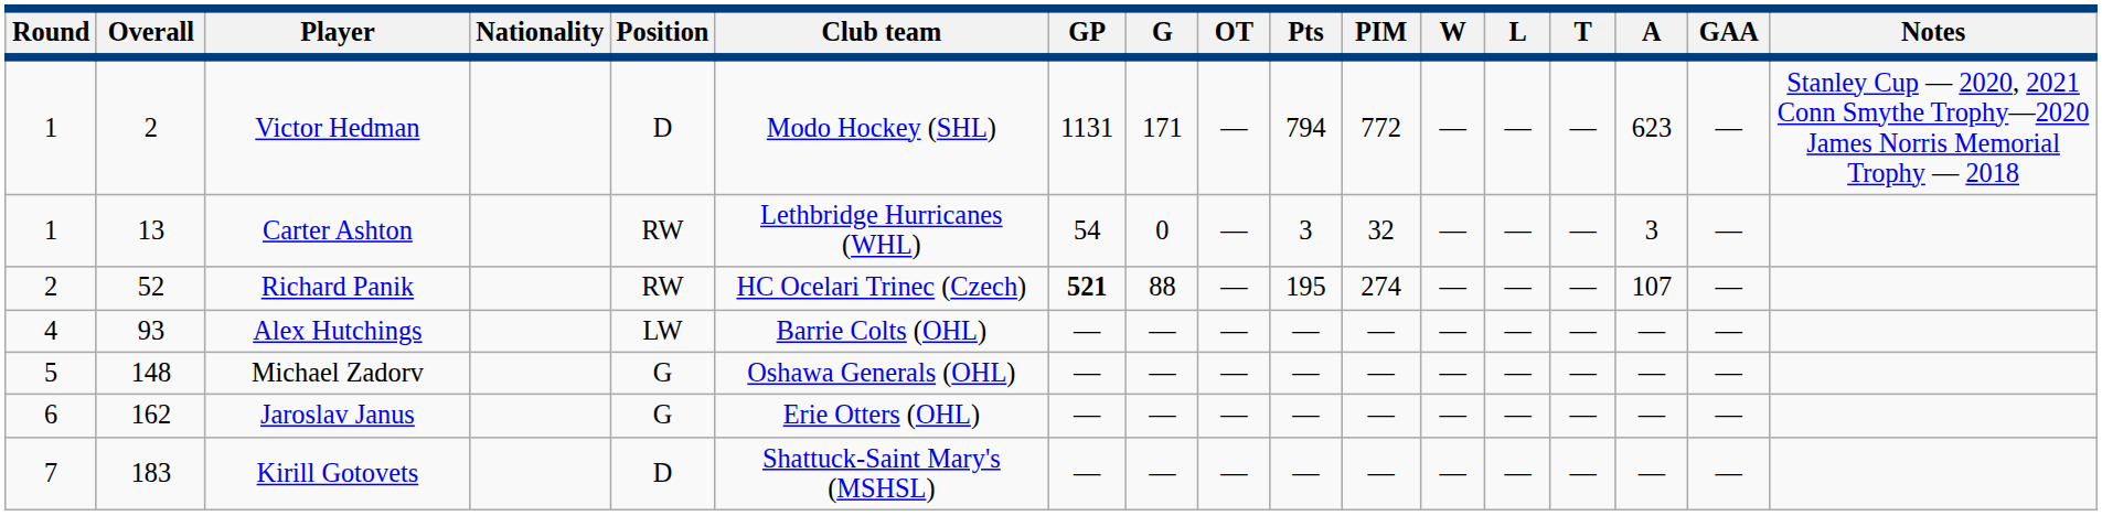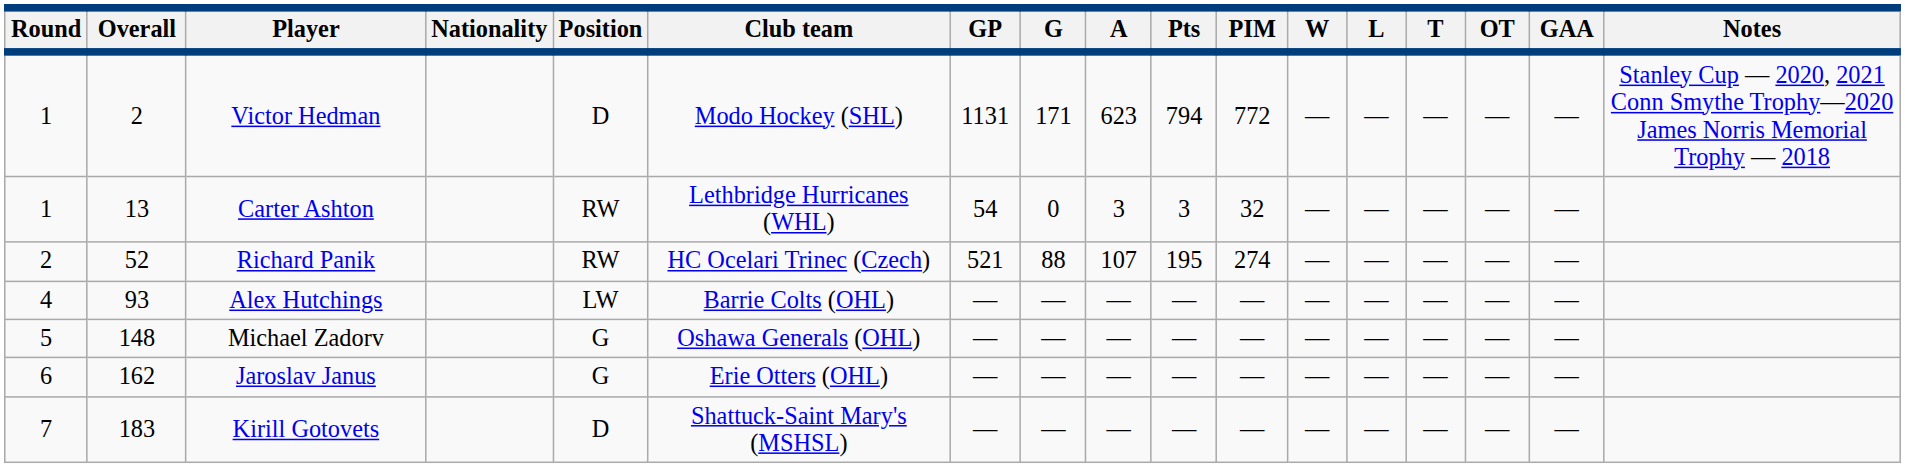 <table class="wikitable sortable" style="text-align:center">
 <tr style= "background:#FFFFFF; border-top:#003D7C 5px solid; border-bottom:#003D7C 5px solid;">
 <th style="width:3em">Round</th>
 <th style="width:4em">Overall</th>
 <th style="width:15em">Player</th>
 <th style="width:3em">Nationality</th>
 <th style="width:3em">Position</th>
 <th style="width:20em">Club team</th>
 <th style="width:3em">GP</th>
 <th style="width:3em">G</th>
-<th style="width:3em">OT</th>
+<th style="width:3em">A</th>
 <th style="width:3em">Pts</th>
 <th style="width:3em">PIM</th>
 <th style="width:3em">W</th>
 <th style="width:3em">L</th>
 <th style="width:3em">T</th>
-<th style="width:3em">A</th>
+<th style="width:3em">OT</th>
 <th style="width:3em">GAA</th>
 <th style="width:20em">Notes</th>
 </tr>
 <tr>
 <td>1</td>
 <td>2</td>
 <td><a href='#'>Victor Hedman</a></td>
 <td></td>
 <td>D</td>
 <td><a href='#'>Modo Hockey</a> (<a href='#'>SHL</a>)</td>
 <td>1131</td>
 <td>171</td>
-<td>—</td>
+<td>623</td>
 <td>794</td>
 <td>772</td>
 <td>—</td>
 <td>—</td>
 <td>—</td>
-<td>623</td>
+<td>—</td>
 <td>—</td>
 <td><a href='#'>Stanley Cup</a> — <a href='#'>2020</a>, <a href='#'>2021</a><br><a href='#'>Conn Smythe Trophy</a>—<a href='#'>2020</a><br><a href='#'>James Norris Memorial Trophy</a> — <a href='#'>2018</a></td>
 </tr>
 <tr>
 <td>1</td>
 <td>13</td>
 <td><a href='#'>Carter Ashton</a></td>
 <td></td>
 <td>RW</td>
 <td><a href='#'>Lethbridge Hurricanes</a> (<a href='#'>WHL</a>)</td>
 <td>54</td>
 <td>0</td>
-<td>—</td>
+<td>3</td>
 <td>3</td>
 <td>32</td>
 <td>—</td>
 <td>—</td>
 <td>—</td>
-<td>3</td>
+<td>—</td>
 <td>—</td>
 <td></td>
 </tr>
 <tr>
 <td>2</td>
 <td>52</td>
 <td><a href='#'>Richard Panik</a></td>
 <td></td>
 <td>RW</td>
 <td><a href='#'>HC Ocelari Trinec</a> (<a href='#'>Czech</a>)</td>
-<td><strong>521</strong></td>
+<td>521</td>
 <td>88</td>
-<td>—</td>
+<td>107</td>
 <td>195</td>
 <td>274</td>
 <td>—</td>
 <td>—</td>
 <td>—</td>
-<td>107</td>
+<td>—</td>
 <td>—</td>
 <td></td>
 </tr>
 <tr>
 <td>4</td>
 <td>93</td>
 <td><a href='#'>Alex Hutchings</a></td>
 <td></td>
 <td>LW</td>
 <td><a href='#'>Barrie Colts</a> (<a href='#'>OHL</a>)</td>
 <td>—</td>
 <td>—</td>
 <td>—</td>
 <td>—</td>
 <td>—</td>
 <td>—</td>
 <td>—</td>
 <td>—</td>
 <td>—</td>
 <td>—</td>
 <td></td>
 </tr>
 <tr>
 <td>5</td>
 <td>148</td>
 <td>Michael Zadorv</td>
 <td></td>
 <td>G</td>
 <td><a href='#'>Oshawa Generals</a> (<a href='#'>OHL</a>)</td>
 <td>—</td>
 <td>—</td>
 <td>—</td>
 <td>—</td>
 <td>—</td>
 <td>—</td>
 <td>—</td>
 <td>—</td>
 <td>—</td>
 <td>—</td>
 <td></td>
 </tr>
 <tr>
 <td>6</td>
 <td>162</td>
 <td><a href='#'>Jaroslav Janus</a></td>
 <td></td>
 <td>G</td>
 <td><a href='#'>Erie Otters</a> (<a href='#'>OHL</a>)</td>
 <td>—</td>
 <td>—</td>
 <td>—</td>
 <td>—</td>
 <td>—</td>
 <td>—</td>
 <td>—</td>
 <td>—</td>
 <td>—</td>
 <td>—</td>
 <td></td>
 </tr>
 <tr>
 <td>7</td>
 <td>183</td>
 <td><a href='#'>Kirill Gotovets</a></td>
 <td></td>
 <td>D</td>
 <td><a href='#'>Shattuck-Saint Mary's</a> (<a href='#'>MSHSL</a>)</td>
 <td>—</td>
 <td>—</td>
 <td>—</td>
 <td>—</td>
 <td>—</td>
 <td>—</td>
 <td>—</td>
 <td>—</td>
 <td>—</td>
 <td>—</td>
 <td></td>
 </tr>
 </table>
